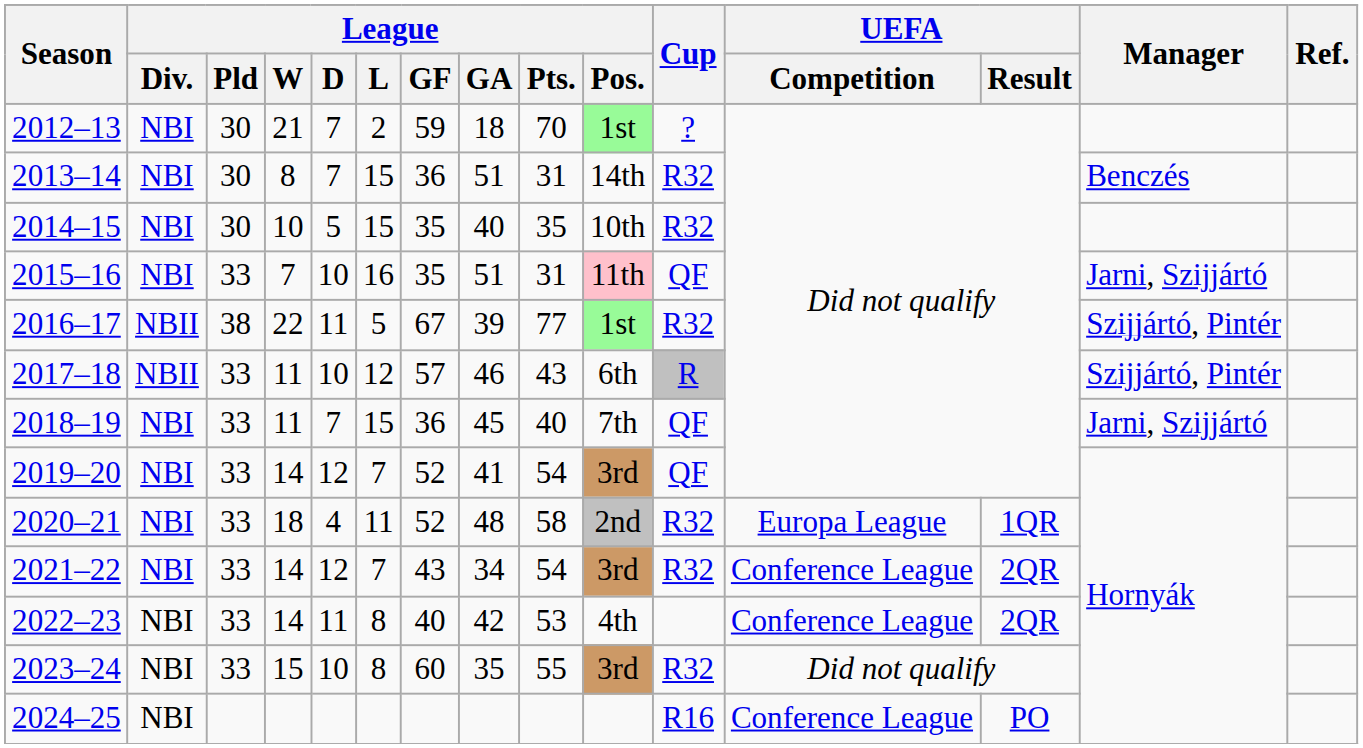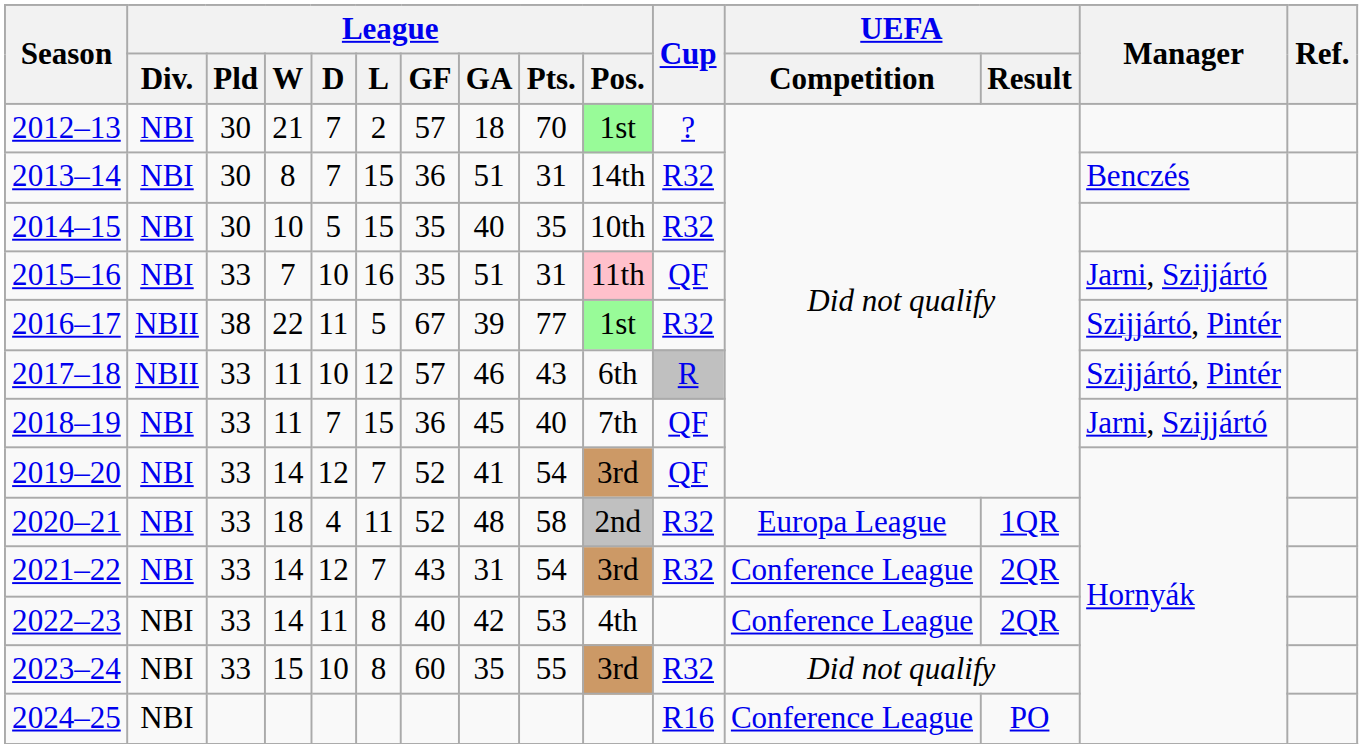 <table class="wikitable sortable"  style="text-align:center">
 <tr>
 <th rowspan="2">Season</th>
 <th colspan="9"><a href='#'>League</a></th>
 <th rowspan="2"><a href='#'>Cup</a></th>
 <th colspan="2"><a href='#'>UEFA</a></th>
 <th rowspan="2">Manager</th>
 <th rowspan="2">Ref.</th>
 </tr>
 <tr>
 <th>Div.</th>
 <th>Pld</th>
 <th>W</th>
 <th>D</th>
 <th>L</th>
 <th>GF</th>
 <th>GA</th>
 <th>Pts.</th>
 <th>Pos.</th>
 <th>Competition</th>
 <th>Result</th>
 </tr>
 <tr>
 <td><a href='#'>2012–13</a></td>
 <td><a href='#'>NBI</a></td>
 <td>30</td>
 <td>21</td>
 <td>7</td>
 <td>2</td>
-<td>59</td>
+<td>57</td>
 <td>18</td>
 <td>70</td>
 <td bgcolor=PaleGreen>1st</td>
 <td><a href='#'>?</a></td>
 <td colspan="2" rowspan="8"><em>Did not qualify</em></td>
 <td style="text-align:left"></td>
 <td></td>
 </tr>
 <tr>
 <td><a href='#'>2013–14</a></td>
 <td><a href='#'>NBI</a></td>
 <td>30</td>
 <td>8</td>
 <td>7</td>
 <td>15</td>
 <td>36</td>
 <td>51</td>
 <td>31</td>
 <td>14th</td>
 <td><a href='#'>R32</a></td>
 <td style="text-align:left" ="2"> <a href='#'>Benczés</a></td>
 <td></td>
 </tr>
 <tr>
 <td><a href='#'>2014–15</a></td>
 <td><a href='#'>NBI</a></td>
 <td>30</td>
 <td>10</td>
 <td>5</td>
 <td>15</td>
 <td>35</td>
 <td>40</td>
 <td>35</td>
 <td>10th</td>
 <td><a href='#'>R32</a></td>
 <td></td>
 <td></td>
 </tr>
 <tr>
 <td><a href='#'>2015–16</a></td>
 <td><a href='#'>NBI</a> </td>
 <td>33</td>
 <td>7</td>
 <td>10</td>
 <td>16</td>
 <td>35</td>
 <td>51</td>
 <td>31</td>
 <td bgcolor=Pink>11th</td>
 <td><a href='#'>QF</a></td>
 <td style="text-align:left"> <a href='#'>Jarni</a>,  <a href='#'>Szijjártó</a></td>
 <td></td>
 </tr>
 <tr>
 <td><a href='#'>2016–17</a></td>
 <td><a href='#'>NBII</a> </td>
 <td>38</td>
 <td>22</td>
 <td>11</td>
 <td>5</td>
 <td>67</td>
 <td>39</td>
 <td>77</td>
 <td bgcolor=PaleGreen>1st</td>
 <td><a href='#'>R32</a></td>
 <td style="text-align:left"> <a href='#'>Szijjártó</a>,  <a href='#'>Pintér</a></td>
 <td></td>
 </tr>
 <tr>
 <td><a href='#'>2017–18</a></td>
 <td><a href='#'>NBII</a> </td>
 <td>33</td>
 <td>11</td>
 <td>10</td>
 <td>12</td>
 <td>57</td>
 <td>46</td>
 <td>43</td>
 <td>6th</td>
 <td bgcolor=Silver><a href='#'>R</a></td>
 <td style="text-align:left"> <a href='#'>Szijjártó</a>,  <a href='#'>Pintér</a></td>
 <td></td>
 </tr>
 <tr>
 <td><a href='#'>2018–19</a></td>
 <td><a href='#'>NBI</a></td>
 <td>33</td>
 <td>11</td>
 <td>7</td>
 <td>15</td>
 <td>36</td>
 <td>45</td>
 <td>40</td>
 <td>7th</td>
 <td><a href='#'>QF</a></td>
 <td style="text-align:left"> <a href='#'>Jarni</a>,  <a href='#'>Szijjártó</a></td>
 <td></td>
 </tr>
 <tr>
 <td><a href='#'>2019–20</a></td>
 <td><a href='#'>NBI</a></td>
 <td>33</td>
 <td>14</td>
 <td>12</td>
 <td>7</td>
 <td>52</td>
 <td>41</td>
 <td>54</td>
 <td bgcolor="#cc9966">3rd</td>
 <td><a href='#'>QF</a></td>
 <td rowspan="6" style="text-align:left"> <a href='#'>Hornyák</a></td>
 <td></td>
 </tr>
 <tr>
 <td><a href='#'>2020–21</a></td>
 <td><a href='#'>NBI</a></td>
 <td>33</td>
 <td>18</td>
 <td>4</td>
 <td>11</td>
 <td>52</td>
 <td>48</td>
 <td>58</td>
 <td bgcolor=Silver>2nd</td>
 <td><a href='#'>R32</a></td>
 <td><a href='#'>Europa League</a></td>
 <td><a href='#'>1QR</a></td>
 <td></td>
 </tr>
 <tr>
 <td><a href='#'>2021–22</a></td>
 <td><a href='#'>NBI</a></td>
 <td>33</td>
 <td>14</td>
 <td>12</td>
 <td>7</td>
 <td>43</td>
-<td>34</td>
+<td>31</td>
 <td>54</td>
 <td bgcolor="#cc9966">3rd</td>
 <td><a href='#'>R32</a></td>
 <td><a href='#'>Conference League</a></td>
 <td><a href='#'>2QR</a></td>
 <td></td>
 </tr>
 <tr>
 <td><a href='#'>2022–23</a></td>
 <td>NBI</td>
 <td>33</td>
 <td>14</td>
 <td>11</td>
 <td>8</td>
 <td>40</td>
 <td>42</td>
 <td>53</td>
 <td>4th</td>
 <td></td>
 <td><a href='#'>Conference League</a></td>
 <td><a href='#'>2QR</a></td>
 <td></td>
 </tr>
 <tr>
 <td><a href='#'>2023–24</a></td>
 <td>NBI</td>
 <td>33</td>
 <td>15</td>
 <td>10</td>
 <td>8</td>
 <td>60</td>
 <td>35</td>
 <td>55</td>
 <td bgcolor="#cc9966">3rd</td>
 <td><a href='#'>R32</a></td>
 <td colspan="2"><em>Did not qualify</em></td>
 <td></td>
 </tr>
 <tr>
 <td><a href='#'>2024–25</a></td>
 <td>NBI</td>
 <td></td>
 <td></td>
 <td></td>
 <td></td>
 <td></td>
 <td></td>
 <td></td>
 <td></td>
 <td><a href='#'>R16</a></td>
 <td><a href='#'>Conference League</a></td>
 <td><a href='#'>PO</a></td>
 <td></td>
 </tr>
 <tr>
 </tr>
 </table>
